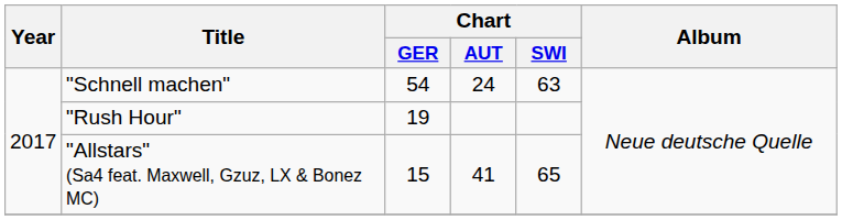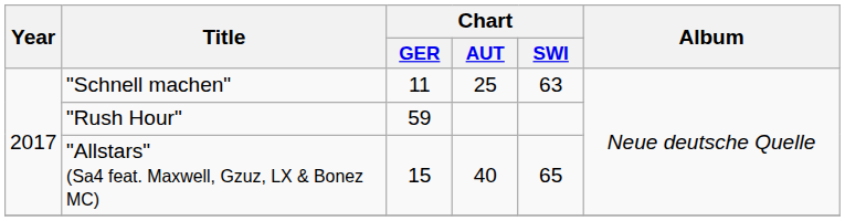 <table class="wikitable">
 <tr>
 <th width="28" rowspan="2">Year</th>
 <th width="240" rowspan="2">Title</th>
 <th colspan="3">Chart</th>
 <th width="187" rowspan="2">Album</th>
 </tr>
 <tr>
 <th scope="col" style="width:3em;font-size:90%;"><a href='#'>GER</a><br></th>
 <th scope="col" style="width:3em;font-size:90%;"><a href='#'>AUT</a><br></th>
 <th scope="col" style="width:3em;font-size:90%;"><a href='#'>SWI</a><br></th>
 </tr>
 <tr>
 <td rowspan=3>2017</td>
 <td>"Schnell machen"</td>
-<td align="center">54</td>
-<td align="center">24</td>
+<td align="center">11</td>
+<td align="center">25</td>
 <td align="center">63</td>
 <td align="center" rowspan=3><em>Neue deutsche Quelle</em></td>
 </tr>
 <tr>
 <td>"Rush Hour"</td>
-<td align="center">19</td>
+<td align="center">59</td>
 <td align="center"></td>
 <td align="center"></td>
 </tr>
 <tr>
 <td>"Allstars"<br><small>(Sa4 feat. Maxwell, Gzuz, LX & Bonez MC)</small></td>
 <td align="center">15</td>
-<td align="center">41</td>
+<td align="center">40</td>
 <td align="center">65</td>
 </tr>
 <tr>
 </tr>
 </table>
